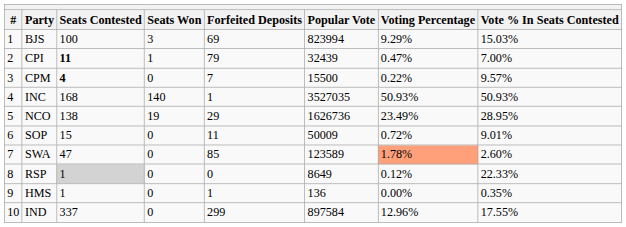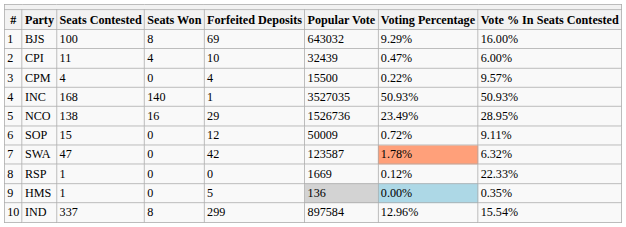 <table class="wikitable sortable">
 <tr>
 <th colspan=10></th>
 </tr>
 <tr>
 <th>#</th>
 <th>Party</th>
 <th>Seats Contested</th>
 <th>Seats Won</th>
 <th>Forfeited Deposits</th>
 <th>Popular Vote</th>
 <th>Voting Percentage</th>
 <th>Vote % In Seats Contested</th>
 </tr>
 <tr>
 <td>1</td>
 <td>BJS</td>
 <td>100</td>
-<td>3</td>
+<td>8</td>
 <td>69</td>
-<td>823994</td>
+<td>643032</td>
 <td>9.29%</td>
-<td>15.03%</td>
+<td>16.00%</td>
 </tr>
 <tr>
 <td>2</td>
 <td>CPI</td>
-<td><strong>11</strong></td>
-<td>1</td>
-<td>79</td>
+<td>11</td>
+<td>4</td>
+<td>10</td>
 <td>32439</td>
 <td>0.47%</td>
-<td>7.00%</td>
+<td>6.00%</td>
 </tr>
 <tr>
 <td>3</td>
 <td>CPM</td>
-<td><strong>4</strong></td>
+<td>4</td>
 <td>0</td>
-<td>7</td>
+<td>4</td>
 <td>15500</td>
 <td>0.22%</td>
 <td>9.57%</td>
 </tr>
 <tr>
 <td>4</td>
 <td>INC</td>
 <td>168</td>
 <td>140</td>
 <td>1</td>
 <td>3527035</td>
 <td>50.93%</td>
 <td>50.93%</td>
 </tr>
 <tr>
 <td>5</td>
 <td>NCO</td>
 <td>138</td>
-<td>19</td>
+<td>16</td>
 <td>29</td>
-<td>1626736</td>
+<td>1526736</td>
 <td>23.49%</td>
 <td>28.95%</td>
 </tr>
 <tr>
 <td>6</td>
 <td>SOP</td>
 <td>15</td>
 <td>0</td>
-<td>11</td>
+<td>12</td>
 <td>50009</td>
 <td>0.72%</td>
-<td>9.01%</td>
+<td>9.11%</td>
 </tr>
 <tr>
 <td>7</td>
 <td>SWA</td>
 <td>47</td>
 <td>0</td>
-<td>85</td>
-<td>123589</td>
+<td>42</td>
+<td>123587</td>
 <td style="background: lightsalmon;">1.78%</td>
-<td>2.60%</td>
+<td>6.32%</td>
 </tr>
 <tr>
 <td>8</td>
 <td>RSP</td>
-<td style="background: lightgrey;">1</td>
+<td>1</td>
 <td>0</td>
 <td>0</td>
-<td>8649</td>
+<td>1669</td>
 <td>0.12%</td>
 <td>22.33%</td>
 </tr>
 <tr>
 <td>9</td>
 <td>HMS</td>
 <td>1</td>
 <td>0</td>
-<td>1</td>
-<td>136</td>
-<td>0.00%</td>
+<td>5</td>
+<td style="background: lightgrey;">136</td>
+<td style="background: lightblue;">0.00%</td>
 <td>0.35%</td>
 </tr>
 <tr>
 <td>10</td>
 <td>IND</td>
 <td>337</td>
-<td>0</td>
+<td>8</td>
 <td>299</td>
 <td>897584</td>
 <td>12.96%</td>
-<td>17.55%</td>
+<td>15.54%</td>
 </tr>
 </table>
